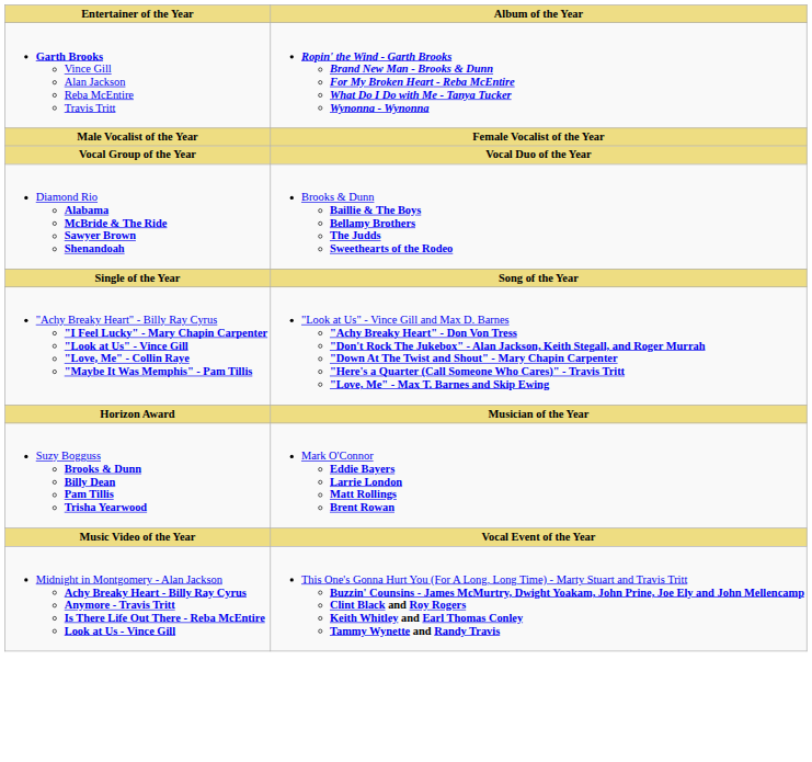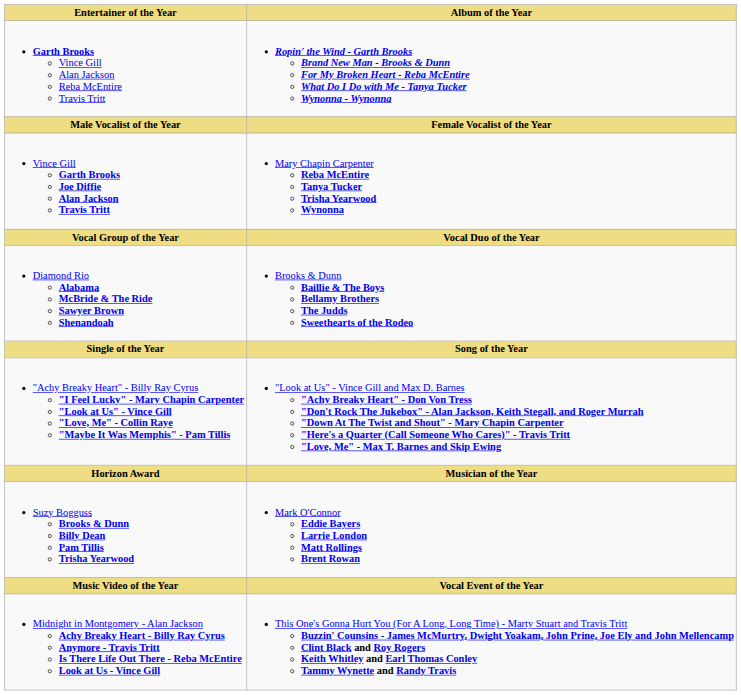 <table class="wikitable">
 <tr>
 <th style="background:#EEDD85; width=50%">Entertainer of the Year</th>
 <th style="background:#EEDD85; width=50%">Album of the Year</th>
 </tr>
 <tr>
 <td valign="top"><br><ul><li><strong><a href='#'>Garth Brooks</a></strong><ul><li><a href='#'>Vince Gill</a></li><li><a href='#'>Alan Jackson</a></li><li><a href='#'>Reba McEntire</a></li><li><a href='#'>Travis Tritt</a></li></ul></li></ul></td>
 <td valign="top"><br><ul><li><a href='#'><strong><em>Ropin' the Wind<em> - Garth Brooks<strong></a><ul><li><a href='#'></em>Brand New Man<em> - Brooks & Dunn</a></li><li><a href='#'></em>For My Broken Heart<em> - Reba McEntire</a></li><li><a href='#'></em>What Do I Do with Me<em> - Tanya Tucker</a></li><li><a href='#'></em>Wynonna<em> - Wynonna</a></li></ul></li></ul></td>
 </tr>
 <tr>
 <th style="background:#EEDD82; width=50%">Male Vocalist of the Year</th>
 <th style="background:#EEDD82; width=50%">Female Vocalist of the Year</th>
+</tr>
+<tr>
+<td valign="top"><br><ul><li></strong><a href='#'>Vince Gill</a><strong><ul><li><a href='#'>Garth Brooks</a></li><li><a href='#'>Joe Diffie</a></li><li><a href='#'>Alan Jackson</a></li><li><a href='#'>Travis Tritt</a></li></ul></li></ul></td>
+<td valign="top"><br><ul><li><a href='#'></strong>Mary Chapin Carpenter<strong></a><ul><li><a href='#'>Reba McEntire</a></li><li><a href='#'>Tanya Tucker</a></li><li><a href='#'>Trisha Yearwood</a></li><li><a href='#'>Wynonna</a></li></ul></li></ul></td>
 </tr>
 <tr>
 <th style="background:#EEDD82; width=50%">Vocal Group of the Year</th>
 <th style="background:#EEDD82; width=50%">Vocal Duo of the Year</th>
 </tr>
 <tr>
 <td valign="top"><br><ul><li></strong><a href='#'>Diamond Rio</a><strong><ul><li><a href='#'>Alabama</a></li><li><a href='#'>McBride & The Ride</a></li><li><a href='#'>Sawyer Brown</a></li><li><a href='#'>Shenandoah</a></li></ul></li></ul></td>
 <td valign="top"><br><ul><li></strong><a href='#'>Brooks & Dunn</a><strong><ul><li><a href='#'>Baillie & The Boys</a></li><li><a href='#'>Bellamy Brothers</a></li><li><a href='#'>The Judds</a></li><li><a href='#'>Sweethearts of the Rodeo</a></li></ul></li></ul></td>
 </tr>
 <tr>
 <th style="background:#EEDD82; width=50%">Single of the Year</th>
 <th style="background:#EEDD82; width=50%">Song of the Year</th>
 </tr>
 <tr>
 <td valign="top"><br><ul><li><a href='#'></strong>"Achy Breaky Heart" - Billy Ray Cyrus<strong></a><ul><li><a href='#'>"I Feel Lucky" - Mary Chapin Carpenter</a></li><li><a href='#'>"Look at Us" - Vince Gill</a></li><li><a href='#'>"Love, Me" - Collin Raye</a></li><li><a href='#'>"Maybe It Was Memphis" - Pam Tillis</a></li></ul></li></ul></td>
 <td valign="top"><br><ul><li><a href='#'></strong>"Look at Us" - Vince Gill and Max D. Barnes<strong></a><ul><li><a href='#'>"Achy Breaky Heart" - Don Von Tress</a></li><li><a href='#'>"Don't Rock The Jukebox" - Alan Jackson, Keith Stegall, and Roger Murrah</a></li><li><a href='#'>"Down At The Twist and Shout" - Mary Chapin Carpenter</a></li><li><a href='#'>"Here's a Quarter (Call Someone Who Cares)" - Travis Tritt</a></li><li><a href='#'>"Love, Me" - Max T. Barnes and Skip Ewing</a></li></ul></li></ul></td>
 </tr>
 <tr>
 <th style="background:#EEDD82; width=50%">Horizon Award</th>
 <th style="background:#EEDD82; width=50%">Musician of the Year</th>
 </tr>
 <tr>
 <td valign="top"><br><ul><li></strong><a href='#'>Suzy Bogguss</a><strong><ul><li><a href='#'>Brooks & Dunn</a></li><li><a href='#'>Billy Dean</a></li><li><a href='#'>Pam Tillis</a></li><li><a href='#'>Trisha Yearwood</a></li></ul></li></ul></td>
 <td valign="top"><br><ul><li></strong><a href='#'>Mark O'Connor</a><strong><ul><li><a href='#'>Eddie Bayers</a></li><li><a href='#'>Larrie London</a></li><li><a href='#'>Matt Rollings</a></li><li><a href='#'>Brent Rowan</a></li></ul></li></ul></td>
 </tr>
 <tr>
 <th style="background:#EEDD82; width=50%">Music Video of the Year</th>
 <th style="background:#EEDD82; width=50%">Vocal Event of the Year</th>
 </tr>
 <tr>
 <td valign="top"><br><ul><li><a href='#'></strong>Midnight in Montgomery - Alan Jackson<strong></a><ul><li><a href='#'>Achy Breaky Heart - Billy Ray Cyrus</a></li><li><a href='#'>Anymore - Travis Tritt</a></li><li><a href='#'>Is There Life Out There - Reba McEntire</a></li><li><a href='#'>Look at Us - Vince Gill</a></li></ul></li></ul></td>
 <td valign="top"><br><ul><li><a href='#'></strong>This One's Gonna Hurt You (For A Long, Long Time) - Marty Stuart and Travis Tritt<strong></a><ul><li><a href='#'>Buzzin' Counsins - James McMurtry, Dwight Yoakam, John Prine, Joe Ely and John Mellencamp</a></li><li><a href='#'>Clint Black</a> and <a href='#'>Roy Rogers</a></li><li><a href='#'>Keith Whitley</a> and <a href='#'>Earl Thomas Conley</a></li><li><a href='#'>Tammy Wynette</a> and <a href='#'>Randy Travis</a></li></ul></li></ul></td>
 </tr>
 </table>
